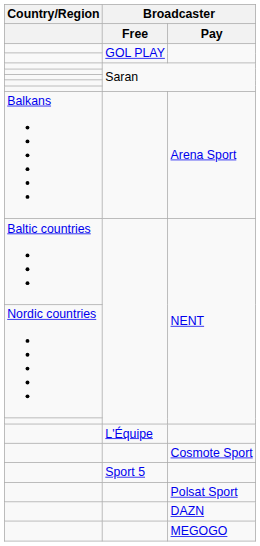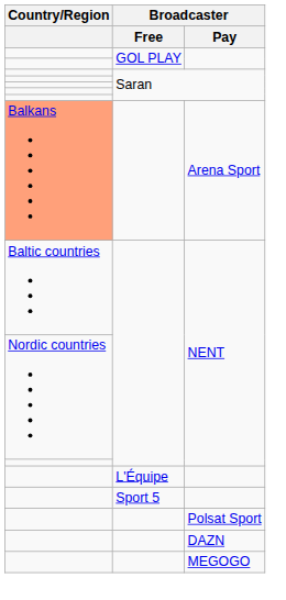 <table class="wikitable">
 <tr>
 <th>Country/Region</th>
 <th colspan="2">Broadcaster</th>
 </tr>
 <tr>
 <th></th>
 <th>Free</th>
 <th>Pay</th>
 </tr>
 <tr>
 <td></td>
 <td rowspan="2"><a href='#'>GOL PLAY</a></td>
 <td rowspan="2"></td>
 </tr>
 <tr>
 <td></td>
 </tr>
 <tr>
 <td></td>
 <td colspan="2" rowspan="5">Saran</td>
 </tr>
 <tr>
 <td></td>
 </tr>
 <tr>
 <td></td>
 </tr>
 <tr>
 <td></td>
 </tr>
 <tr>
 <td></td>
 </tr>
 <tr>
-<td><a href='#'>Balkans</a><br><ul><li></li><li></li><li></li><li></li><li></li><li></li></ul></td>
+<td style="background: lightsalmon;"><a href='#'>Balkans</a><br><ul><li></li><li></li><li></li><li></li><li></li><li></li></ul></td>
 <td></td>
 <td><a href='#'>Arena Sport</a></td>
 </tr>
 <tr>
 <td><a href='#'>Baltic countries</a><br><ul><li></li><li></li><li></li></ul></td>
 <td rowspan="3"></td>
 <td rowspan="3"><a href='#'>NENT</a></td>
 </tr>
 <tr>
 <td><a href='#'>Nordic countries</a><br><ul><li></li><li></li><li></li><li></li><li></li></ul></td>
 </tr>
 <tr>
 <td></td>
 </tr>
 <tr>
 <td></td>
 <td><a href='#'>L'Équipe</a></td>
 <td></td>
-</tr>
-<tr>
-<td></td>
-<td></td>
-<td><a href='#'>Cosmote Sport</a></td>
 </tr>
 <tr>
 <td></td>
 <td><a href='#'>Sport 5</a></td>
 <td></td>
 </tr>
 <tr>
 <td></td>
 <td></td>
 <td><a href='#'>Polsat Sport</a></td>
 </tr>
 <tr>
 <td></td>
 <td></td>
 <td><a href='#'>DAZN</a></td>
 </tr>
 <tr>
 <td></td>
 <td></td>
 <td><a href='#'>MEGOGO</a></td>
 </tr>
 </table>
